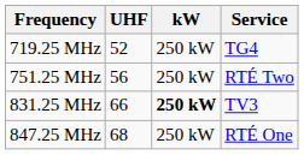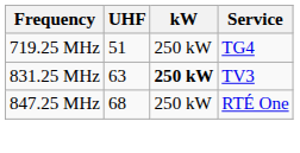 <table class="wikitable sortable">
 <tr>
 <th>Frequency</th>
 <th>UHF</th>
 <th>kW</th>
 <th>Service</th>
 </tr>
 <tr>
 <td>719.25 MHz</td>
-<td>52</td>
+<td>51</td>
 <td>250 kW</td>
 <td><a href='#'>TG4</a></td>
 </tr>
 <tr>
-<td>751.25 MHz</td>
-<td>56</td>
-<td>250 kW</td>
-<td><a href='#'>RTÉ Two</a></td>
-</tr>
-<tr>
 <td>831.25 MHz</td>
-<td>66</td>
+<td>63</td>
 <td><strong>250 kW</strong></td>
 <td><a href='#'>TV3</a></td>
 </tr>
 <tr>
 <td>847.25 MHz</td>
 <td>68</td>
 <td>250 kW</td>
 <td><a href='#'>RTÉ One</a></td>
 </tr>
 </table>
